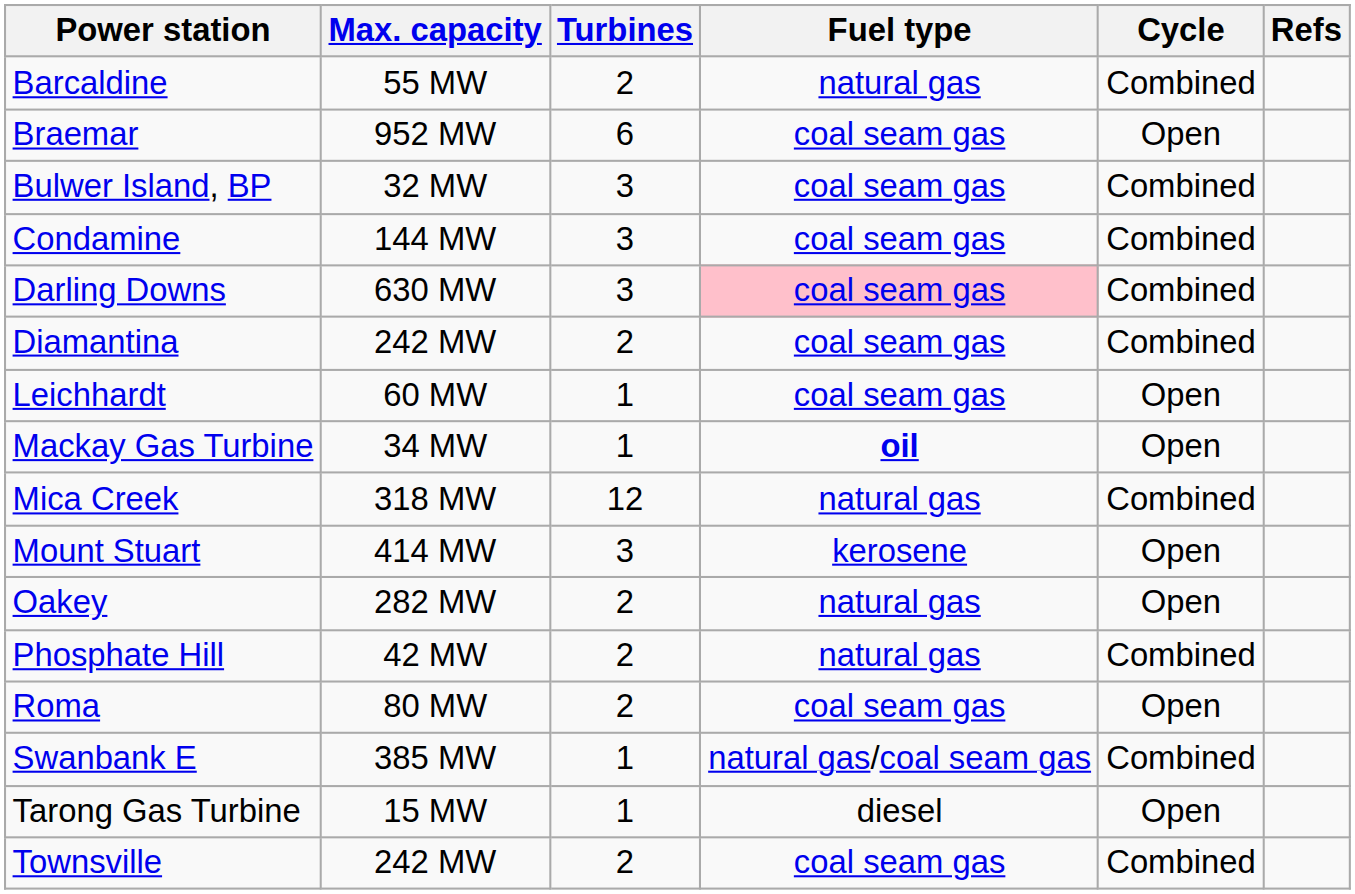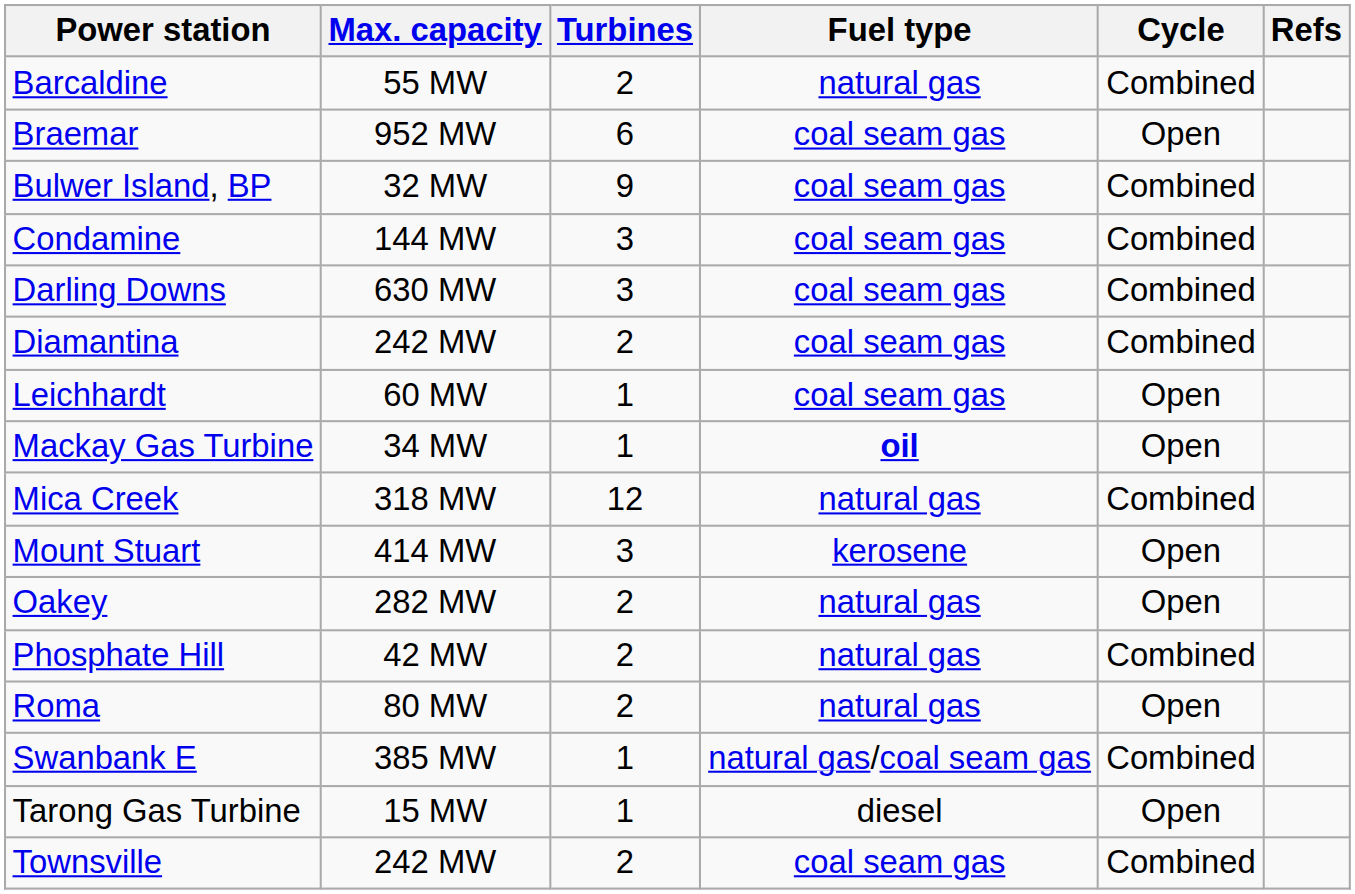 <table class="wikitable sortable" style="text-align: center">
 <tr>
 <th>Power station</th>
 <th><a href='#'>Max. capacity</a></th>
 <th><a href='#'>Turbines</a></th>
 <th>Fuel type</th>
 <th>Cycle</th>
 <th>Refs</th>
 </tr>
 <tr>
 <td align="left"><a href='#'>Barcaldine</a></td>
 <td>55 MW</td>
 <td>2</td>
 <td><a href='#'>natural gas</a></td>
 <td>Combined</td>
 <td></td>
 </tr>
 <tr>
 <td align="left"><a href='#'>Braemar</a></td>
 <td>952 MW</td>
 <td>6</td>
 <td><a href='#'>coal seam gas</a></td>
 <td>Open</td>
 <td></td>
 </tr>
 <tr>
 <td align="left"><a href='#'>Bulwer Island</a>, <a href='#'>BP</a></td>
 <td>32 MW</td>
-<td>3</td>
+<td>9</td>
 <td><a href='#'>coal seam gas</a></td>
 <td>Combined</td>
 <td></td>
 </tr>
 <tr>
 <td align="left"><a href='#'>Condamine</a></td>
 <td>144 MW</td>
 <td>3</td>
 <td><a href='#'>coal seam gas</a></td>
 <td>Combined</td>
 <td></td>
 </tr>
 <tr>
 <td align="left"><a href='#'>Darling Downs</a></td>
 <td>630 MW</td>
 <td>3</td>
-<td style="background: pink;"><a href='#'>coal seam gas</a></td>
+<td><a href='#'>coal seam gas</a></td>
 <td>Combined</td>
 <td></td>
 </tr>
 <tr>
 <td align="left"><a href='#'>Diamantina</a></td>
 <td>242 MW</td>
 <td>2</td>
 <td><a href='#'>coal seam gas</a></td>
 <td>Combined</td>
 <td></td>
 </tr>
 <tr>
 <td align="left"><a href='#'>Leichhardt</a></td>
 <td>60 MW</td>
 <td>1</td>
 <td><a href='#'>coal seam gas</a></td>
 <td>Open</td>
 <td></td>
 </tr>
 <tr>
 <td align="left"><a href='#'>Mackay Gas Turbine</a></td>
 <td>34 MW</td>
 <td>1</td>
 <td><strong><a href='#'>oil</a></strong></td>
 <td>Open</td>
 <td></td>
 </tr>
 <tr>
 <td align="left"><a href='#'>Mica Creek</a></td>
 <td>318 MW</td>
 <td>12</td>
 <td><a href='#'>natural gas</a></td>
 <td>Combined</td>
 <td></td>
 </tr>
 <tr>
 <td align="left"><a href='#'>Mount Stuart</a></td>
 <td>414 MW</td>
 <td>3</td>
 <td><a href='#'>kerosene</a></td>
 <td>Open</td>
 <td></td>
 </tr>
 <tr>
 <td align="left"><a href='#'>Oakey</a></td>
 <td>282 MW</td>
 <td>2</td>
 <td><a href='#'>natural gas</a></td>
 <td>Open</td>
 <td></td>
 </tr>
 <tr>
 <td align="left"><a href='#'>Phosphate Hill</a></td>
 <td>42 MW</td>
 <td>2</td>
 <td><a href='#'>natural gas</a></td>
 <td>Combined</td>
 <td></td>
 </tr>
 <tr>
 <td align="left"><a href='#'>Roma</a></td>
 <td>80 MW</td>
 <td>2</td>
-<td><a href='#'>coal seam gas</a></td>
+<td><a href='#'>natural gas</a></td>
 <td>Open</td>
 <td></td>
 </tr>
 <tr>
 <td align="left"><a href='#'>Swanbank E</a></td>
 <td>385 MW</td>
 <td>1</td>
 <td><a href='#'>natural gas</a>/<a href='#'>coal seam gas</a></td>
 <td>Combined</td>
 <td></td>
 </tr>
 <tr>
 <td align="left">Tarong Gas Turbine</td>
 <td>15 MW</td>
 <td>1</td>
 <td>diesel</td>
 <td>Open</td>
 <td></td>
 </tr>
 <tr>
 <td align="left"><a href='#'>Townsville</a></td>
 <td>242 MW</td>
 <td>2</td>
 <td><a href='#'>coal seam gas</a></td>
 <td>Combined</td>
 <td></td>
 </tr>
 </table>
